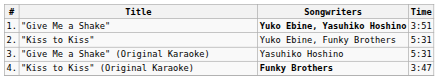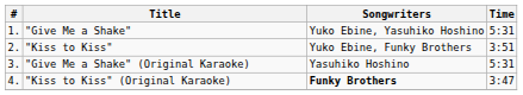 <table class="wikitable">
 <tr>
 <th>#</th>
 <th width="350">Title</th>
 <th>Songwriters</th>
 <th>Time</th>
 </tr>
 <tr>
 <td>1.</td>
 <td>"Give Me a Shake"</td>
-<td><strong>Yuko Ebine, Yasuhiko Hoshino</strong></td>
-<td>3:51</td>
+<td>Yuko Ebine, Yasuhiko Hoshino</td>
+<td>5:31</td>
 </tr>
 <tr>
 <td>2.</td>
 <td>"Kiss to Kiss"</td>
 <td>Yuko Ebine, Funky Brothers</td>
-<td>5:31</td>
+<td>3:51</td>
 </tr>
 <tr>
 <td>3.</td>
 <td>"Give Me a Shake" (Original Karaoke)</td>
 <td>Yasuhiko Hoshino</td>
 <td>5:31</td>
 </tr>
 <tr>
 <td>4.</td>
 <td>"Kiss to Kiss" (Original Karaoke)</td>
 <td><strong>Funky Brothers</strong></td>
 <td>3:47</td>
 </tr>
 <tr>
 </tr>
 </table>
